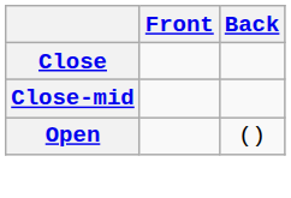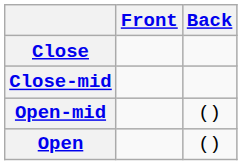 <table class="wikitable" style="text-align: center">
 <tr>
 <th></th>
 <th><a href='#'>Front</a></th>
 <th><a href='#'>Back</a></th>
 </tr>
 <tr>
 <th><a href='#'>Close</a></th>
 <td></td>
 <td></td>
 </tr>
 <tr>
 <th><a href='#'>Close-mid</a></th>
 <td></td>
 <td></td>
 </tr>
 <tr>
+<th><a href='#'>Open-mid</a></th>
+<td></td>
+<td>()</td>
+</tr>
+<tr>
 <th><a href='#'>Open</a></th>
 <td></td>
 <td>()</td>
 </tr>
 </table>
